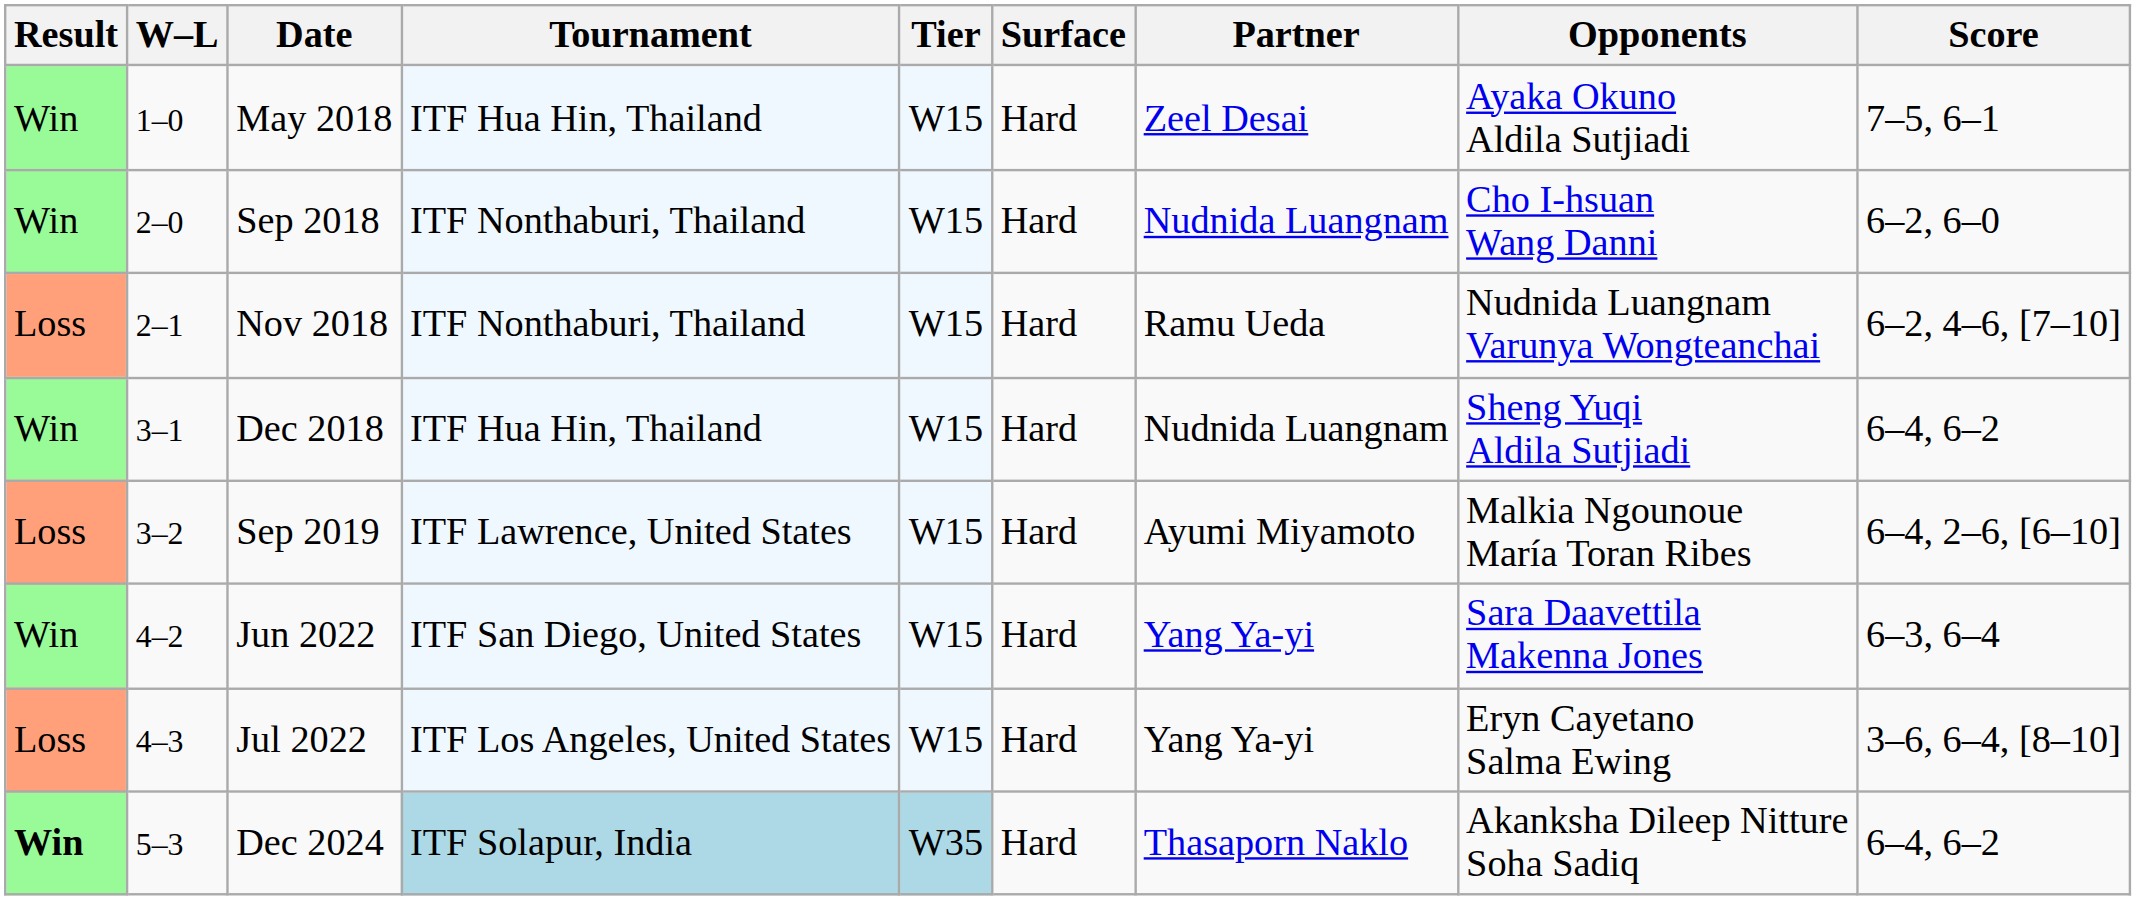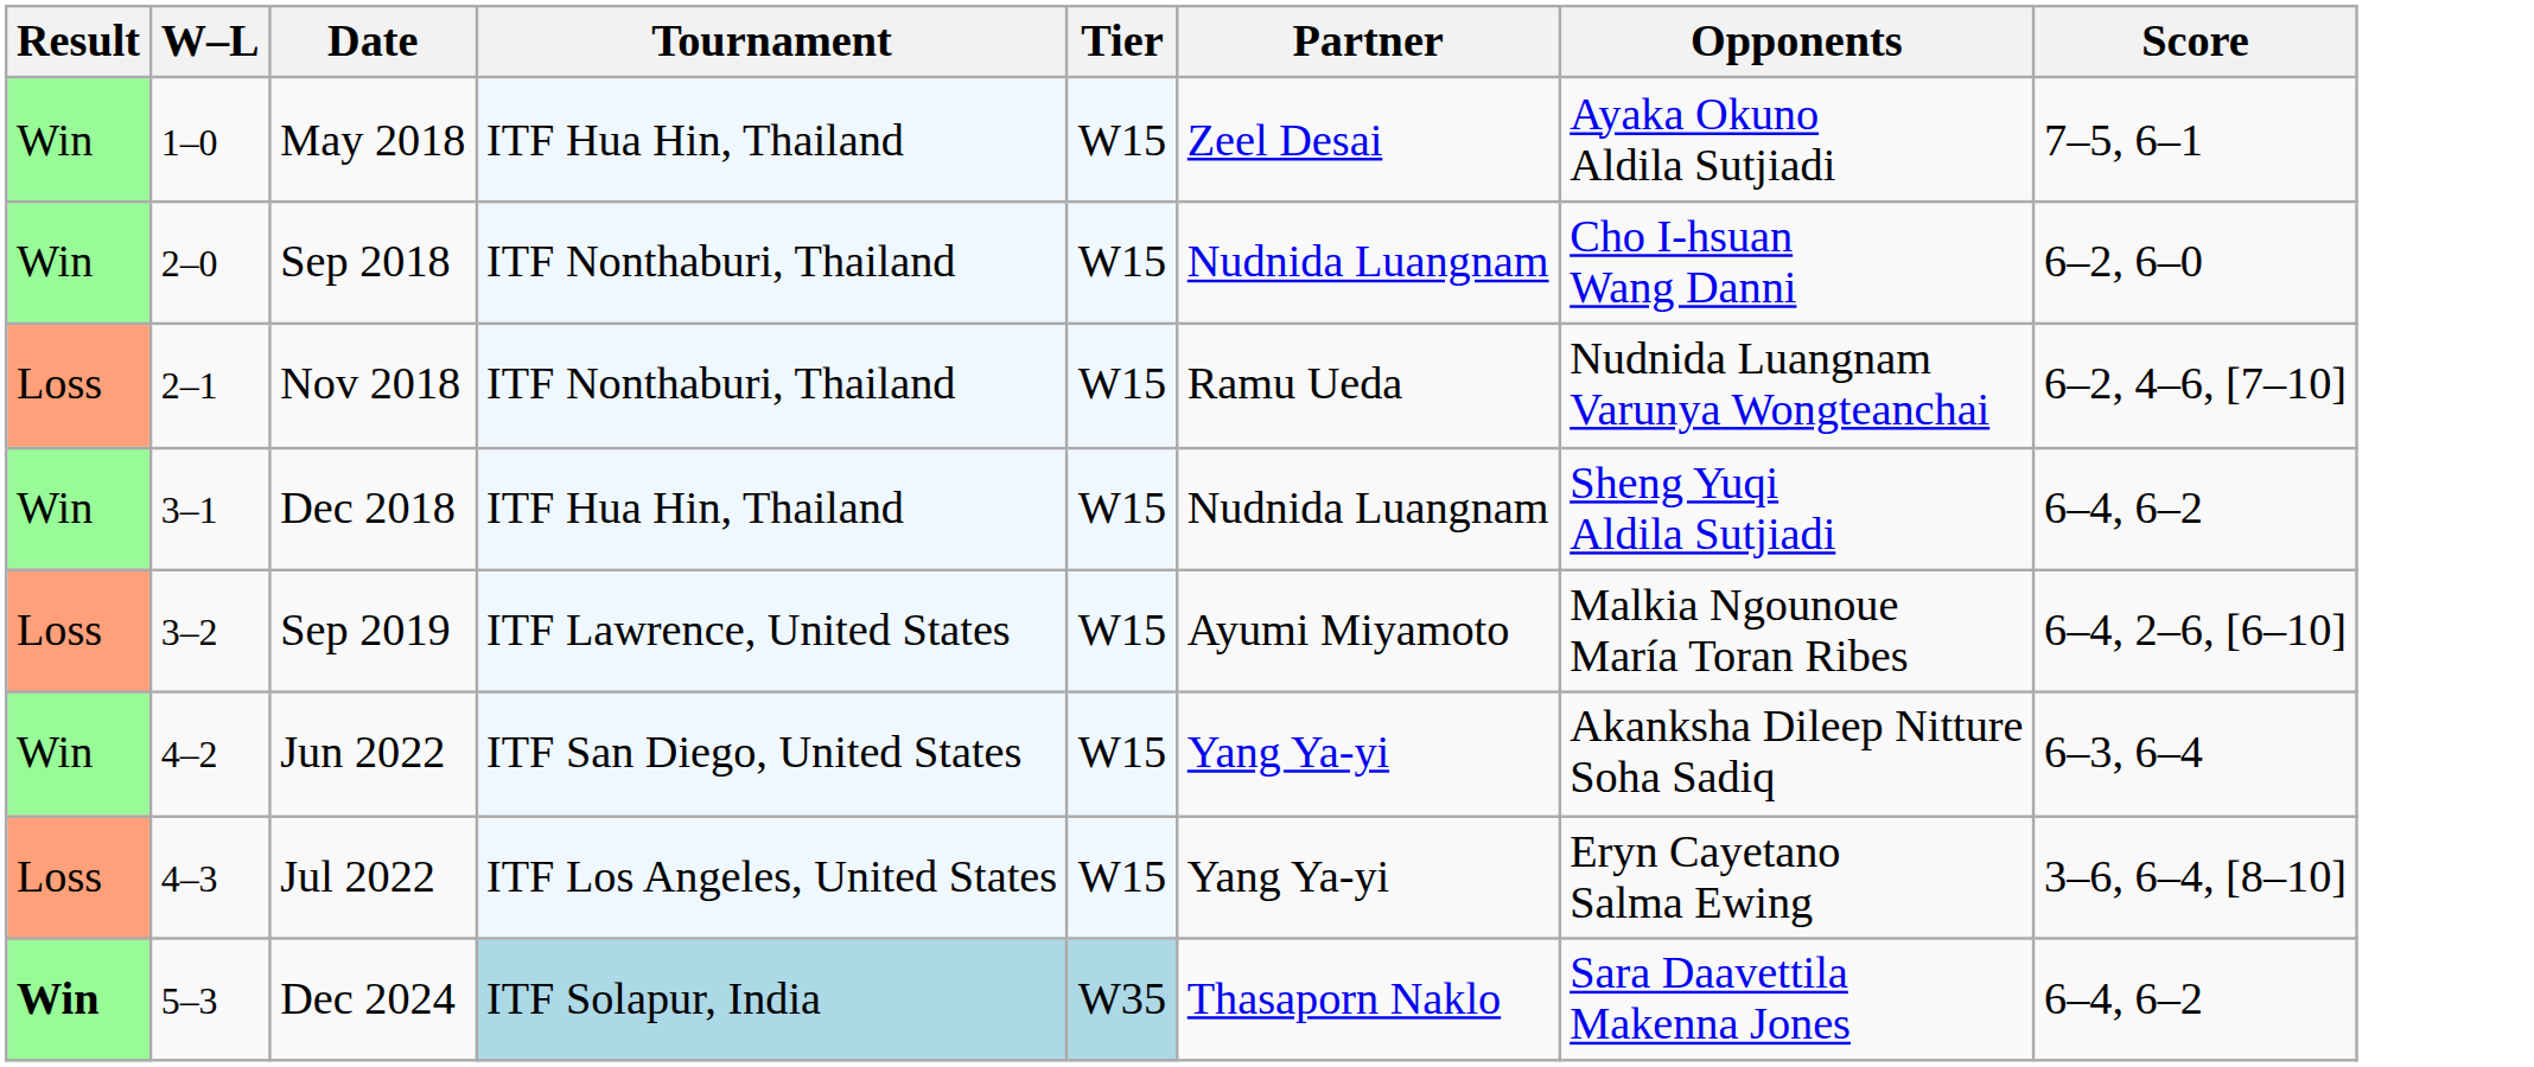 <table class="sortable wikitable">
 <tr>
 <th>Result</th>
 <th class="unsortable">W–L</th>
 <th>Date</th>
 <th>Tournament</th>
 <th>Tier</th>
-<th>Surface</th>
 <th>Partner</th>
 <th>Opponents</th>
 <th class="unsortable">Score</th>
 </tr>
 <tr>
 <td style="background:#98fb98;">Win</td>
 <td><small>1–0</small></td>
 <td>May 2018</td>
 <td style="background:#f0f8ff;">ITF Hua Hin, Thailand</td>
 <td style="background:#f0f8ff;">W15</td>
-<td>Hard</td>
 <td> <a href='#'>Zeel Desai</a></td>
 <td> <a href='#'>Ayaka Okuno</a> <br>  Aldila Sutjiadi</td>
 <td>7–5, 6–1</td>
 </tr>
 <tr>
 <td style="background:#98fb98;">Win</td>
 <td><small>2–0</small></td>
 <td>Sep 2018</td>
 <td style="background:#f0f8ff;">ITF Nonthaburi, Thailand</td>
 <td style="background:#f0f8ff;">W15</td>
-<td>Hard</td>
 <td> <a href='#'>Nudnida Luangnam</a></td>
 <td> <a href='#'>Cho I-hsuan</a> <br>  <a href='#'>Wang Danni</a></td>
 <td>6–2, 6–0</td>
 </tr>
 <tr>
 <td style="background:#ffa07a;">Loss</td>
 <td><small>2–1</small></td>
 <td>Nov 2018</td>
 <td style="background:#f0f8ff;">ITF Nonthaburi, Thailand</td>
 <td style="background:#f0f8ff;">W15</td>
-<td>Hard</td>
 <td> Ramu Ueda</td>
 <td> Nudnida Luangnam <br>  <a href='#'>Varunya Wongteanchai</a></td>
 <td>6–2, 4–6, [7–10]</td>
 </tr>
 <tr>
 <td style="background:#98fb98;">Win</td>
 <td><small>3–1</small></td>
 <td>Dec 2018</td>
 <td style="background:#f0f8ff;">ITF Hua Hin, Thailand</td>
 <td style="background:#f0f8ff;">W15</td>
-<td>Hard</td>
 <td> Nudnida Luangnam</td>
 <td> <a href='#'>Sheng Yuqi</a> <br>  <a href='#'>Aldila Sutjiadi</a></td>
 <td>6–4, 6–2</td>
 </tr>
 <tr>
 <td style="background:#ffa07a;">Loss</td>
 <td><small>3–2</small></td>
 <td>Sep 2019</td>
 <td style="background:#f0f8ff;">ITF Lawrence, United States</td>
 <td style="background:#f0f8ff;">W15</td>
-<td>Hard</td>
 <td> Ayumi Miyamoto</td>
 <td> Malkia Ngounoue <br>  María Toran Ribes</td>
 <td>6–4, 2–6, [6–10]</td>
 </tr>
 <tr>
 <td style="background:#98fb98;">Win</td>
 <td><small>4–2</small></td>
 <td>Jun 2022</td>
 <td style="background:#f0f8ff;">ITF San Diego, United States</td>
 <td style="background:#f0f8ff;">W15</td>
-<td>Hard</td>
 <td> <a href='#'>Yang Ya-yi</a></td>
-<td> <a href='#'>Sara Daavettila</a> <br>  <a href='#'>Makenna Jones</a></td>
+<td> Akanksha Dileep Nitture <br>  Soha Sadiq</td>
 <td>6–3, 6–4</td>
 </tr>
 <tr>
 <td style="background:#ffa07a;">Loss</td>
 <td><small>4–3</small></td>
 <td>Jul 2022</td>
 <td style="background:#f0f8ff;">ITF Los Angeles, United States</td>
 <td style="background:#f0f8ff;">W15</td>
-<td>Hard</td>
 <td> Yang Ya-yi</td>
 <td> Eryn Cayetano <br>   Salma Ewing</td>
 <td>3–6, 6–4, [8–10]</td>
 </tr>
 <tr>
 <td style="background:#98fb98;"><strong>Win</strong></td>
 <td><small>5–3</small></td>
 <td>Dec 2024</td>
 <td style="background:lightblue;">ITF Solapur, India</td>
 <td style="background:lightblue;">W35</td>
-<td>Hard</td>
 <td> <a href='#'>Thasaporn Naklo</a></td>
-<td> Akanksha Dileep Nitture <br>  Soha Sadiq</td>
+<td> <a href='#'>Sara Daavettila</a> <br>  <a href='#'>Makenna Jones</a></td>
 <td>6–4, 6–2</td>
 </tr>
 </table>
